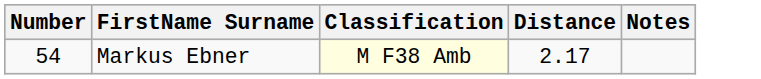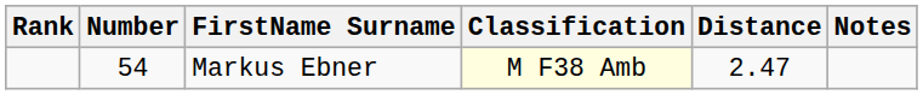 <table class="wikitable sortable" style="text-align:center">
 <tr>
+<th>Rank</th>
 <th>Number</th>
 <th>FirstName Surname</th>
 <th>Classification</th>
 <th>Distance</th>
 <th>Notes</th>
 </tr>
 <tr>
+<td></td>
 <td>54</td>
 <td style="text-align:left"> Markus Ebner</td>
 <td style="background: lightyellow;">M F38 Amb</td>
-<td>2.17</td>
+<td>2.47</td>
 <td></td>
 </tr>
 </table>
